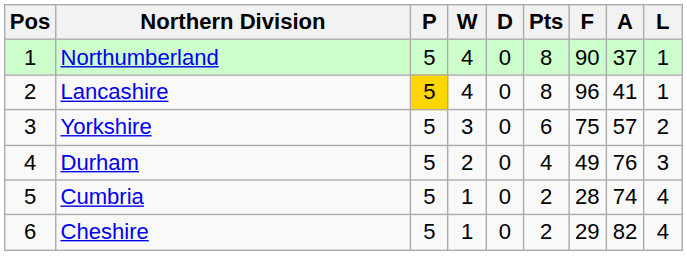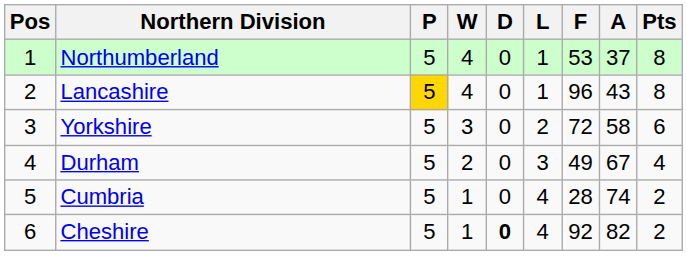 <table class="wikitable" style="font-size: 100%">
 <tr>
 <th width=20>Pos</th>
 <th width=250>Northern Division</th>
 <th width=20>P</th>
 <th width=20>W</th>
 <th width=20>D</th>
-<th width=20>Pts</th>
+<th width=20>L</th>
 <th width=20>F</th>
 <th width=20>A</th>
-<th width=20>L</th>
+<th width=20>Pts</th>
 </tr>
 <tr align=center style="background: #CCFFCC;">
 <td>1</td>
 <td align="left"><a href='#'>Northumberland</a></td>
 <td>5</td>
 <td>4</td>
 <td>0</td>
+<td>1</td>
+<td>53</td>
+<td>37</td>
 <td>8</td>
-<td>90</td>
-<td>37</td>
-<td>1</td>
 </tr>
 <tr align=center>
 <td>2</td>
 <td align="left"><a href='#'>Lancashire</a></td>
 <td style="background: gold;">5</td>
 <td>4</td>
 <td>0</td>
+<td>1</td>
+<td>96</td>
+<td>43</td>
 <td>8</td>
-<td>96</td>
-<td>41</td>
-<td>1</td>
 </tr>
 <tr align=center>
 <td>3</td>
 <td align="left"><a href='#'>Yorkshire</a></td>
 <td>5</td>
 <td>3</td>
 <td>0</td>
+<td>2</td>
+<td>72</td>
+<td>58</td>
 <td>6</td>
-<td>75</td>
-<td>57</td>
-<td>2</td>
 </tr>
 <tr align=center>
 <td>4</td>
 <td align="left"><a href='#'>Durham</a></td>
 <td>5</td>
 <td>2</td>
 <td>0</td>
+<td>3</td>
+<td>49</td>
+<td>67</td>
 <td>4</td>
-<td>49</td>
-<td>76</td>
-<td>3</td>
 </tr>
 <tr align=center>
 <td>5</td>
 <td align="left"><a href='#'>Cumbria</a></td>
 <td>5</td>
 <td>1</td>
 <td>0</td>
-<td>2</td>
+<td>4</td>
 <td>28</td>
 <td>74</td>
-<td>4</td>
+<td>2</td>
 </tr>
 <tr align=center>
 <td>6</td>
 <td align="left"><a href='#'>Cheshire</a></td>
 <td>5</td>
 <td>1</td>
-<td>0</td>
+<td><strong>0</strong></td>
+<td>4</td>
+<td>92</td>
+<td>82</td>
 <td>2</td>
-<td>29</td>
-<td>82</td>
-<td>4</td>
 </tr>
 </table>
